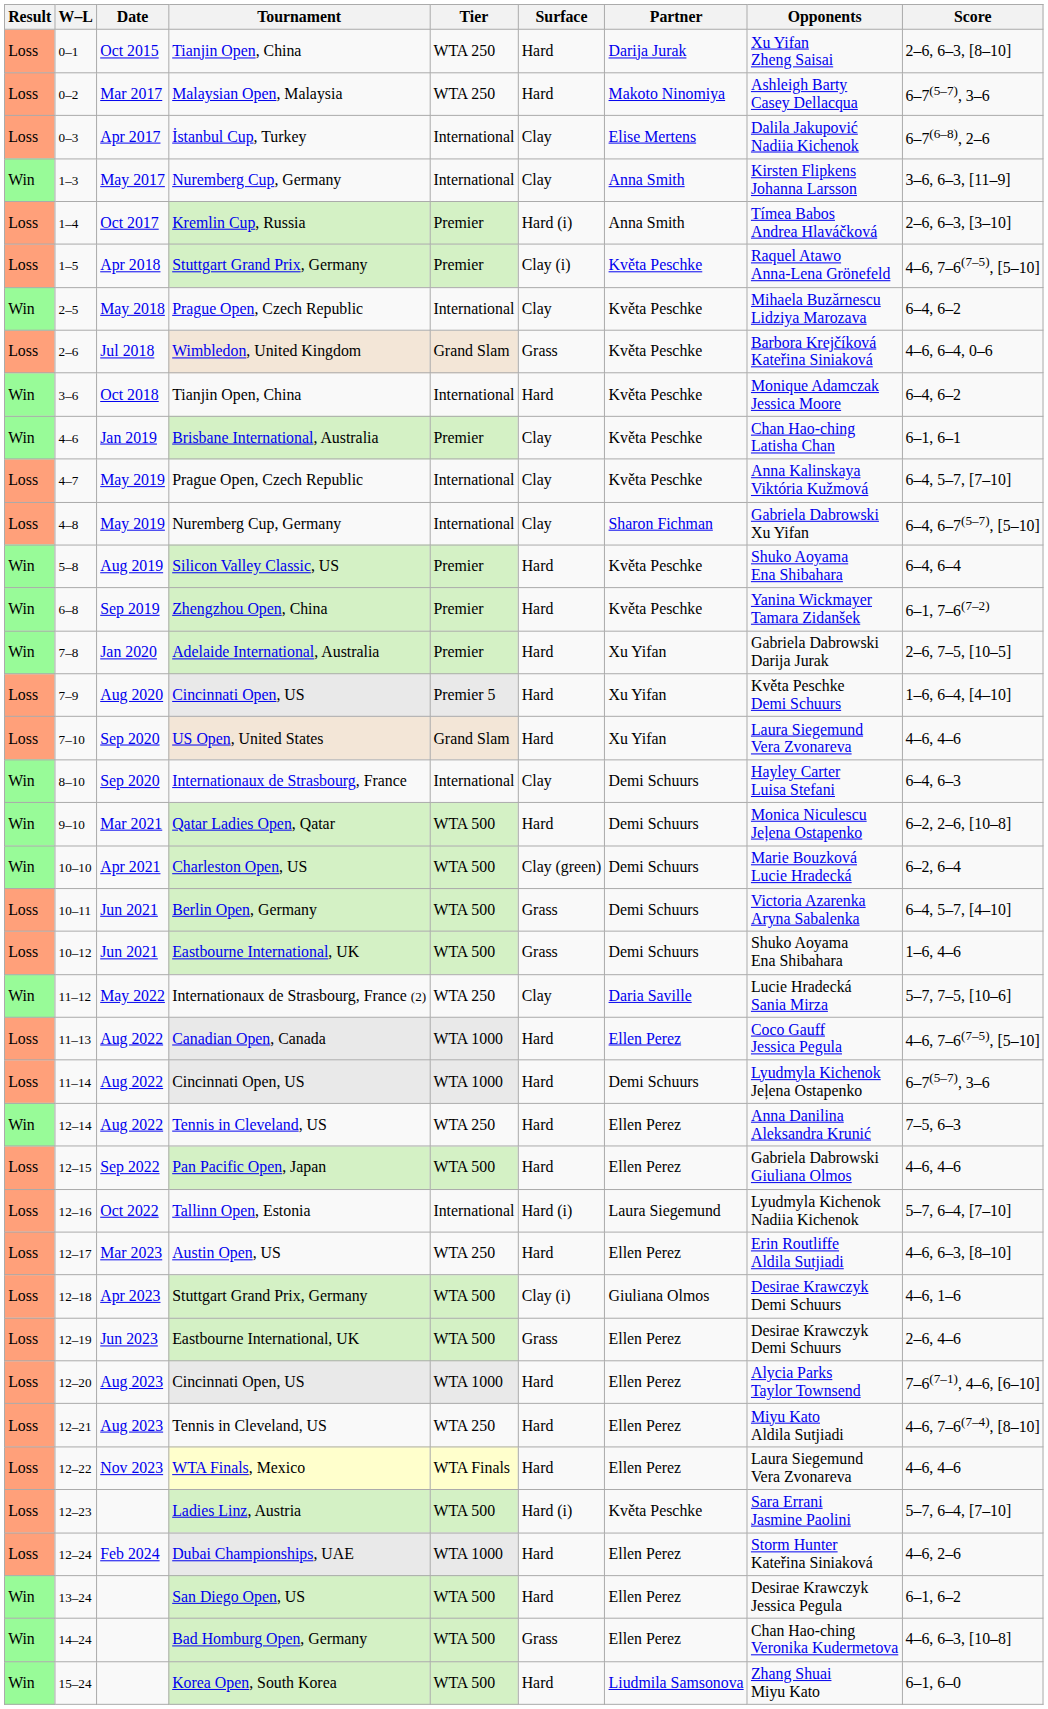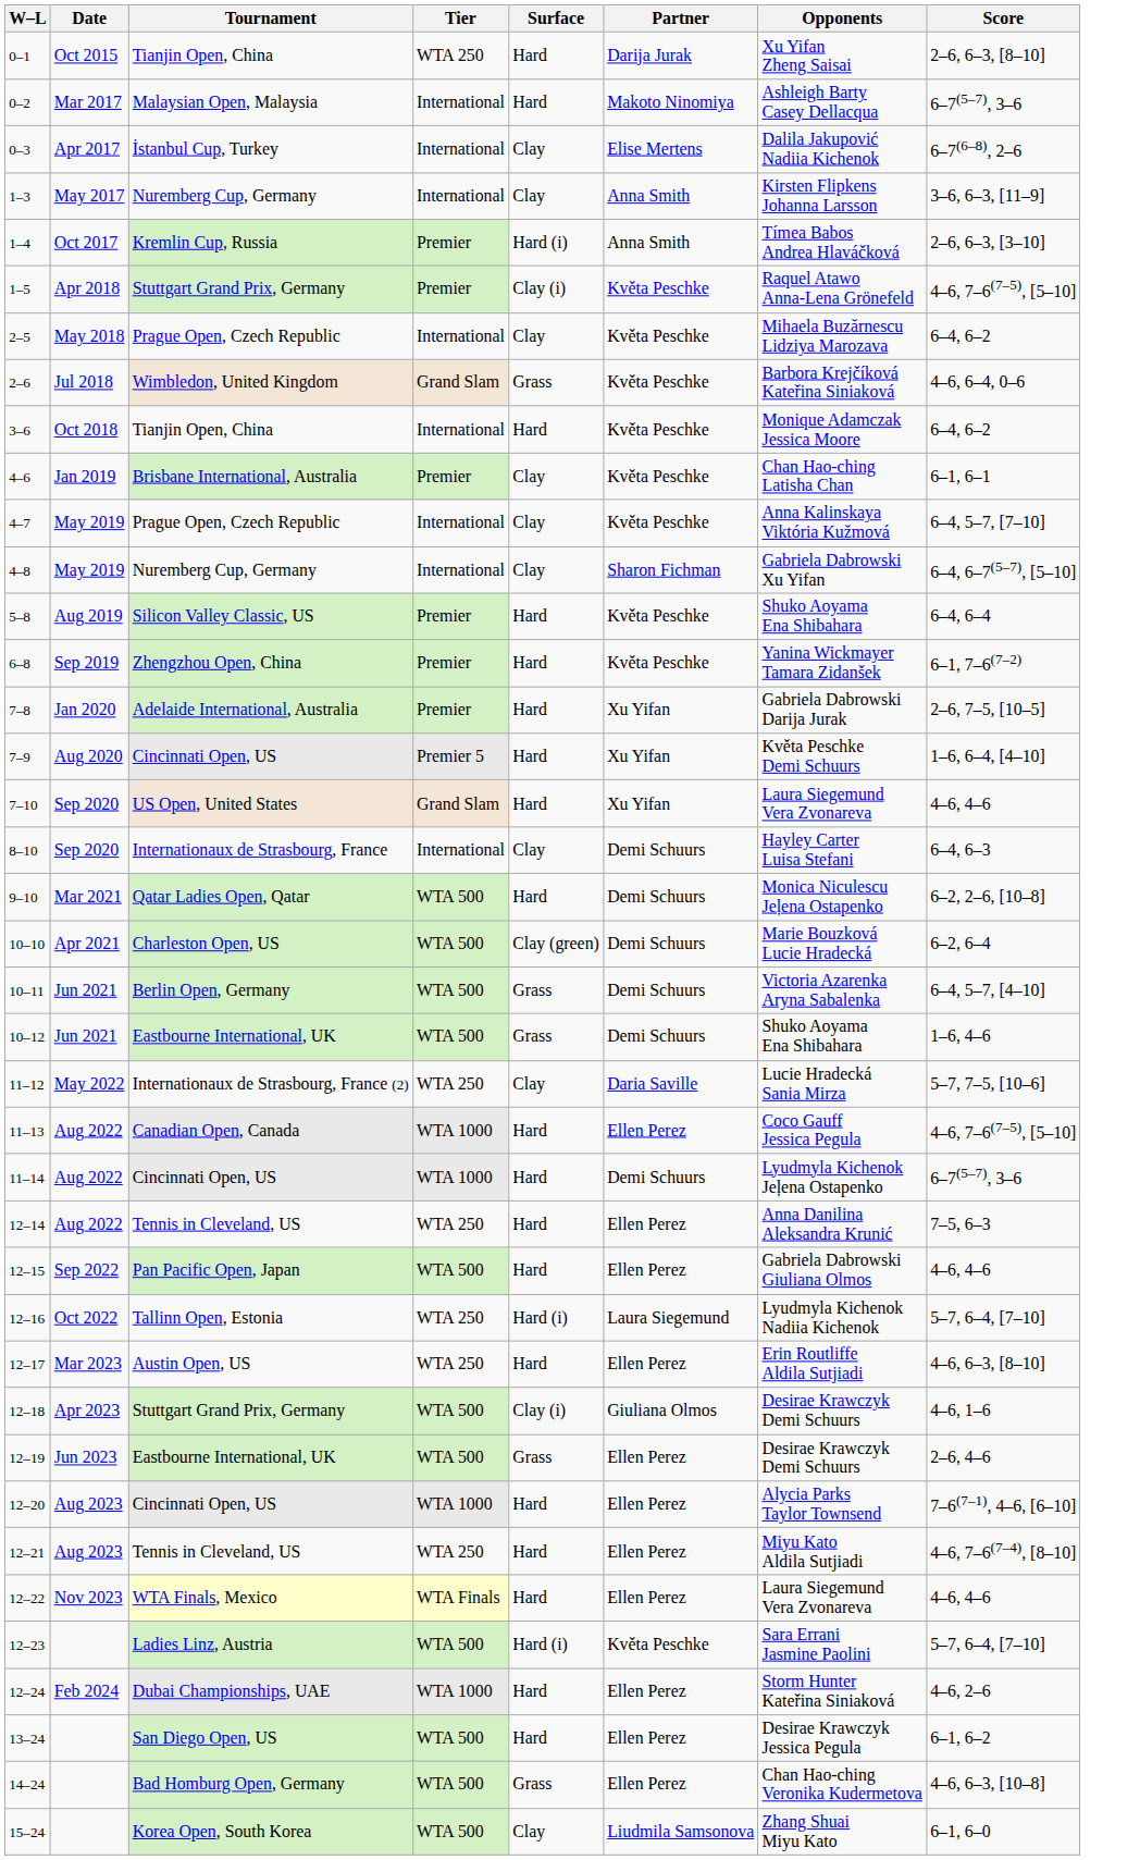 <table class="sortable wikitable">
 <tr>
-<th>Result</th>
 <th class="unsortable">W–L</th>
 <th>Date</th>
 <th>Tournament</th>
 <th>Tier</th>
 <th>Surface</th>
 <th>Partner</th>
 <th>Opponents</th>
 <th class="unsortable">Score</th>
 </tr>
 <tr>
-<td style="background:#ffa07a;">Loss</td>
 <td><small>0–1</small></td>
 <td><a href='#'>Oct 2015</a></td>
 <td><a href='#'>Tianjin Open</a>, China</td>
 <td>WTA 250</td>
 <td>Hard</td>
 <td> <a href='#'>Darija Jurak</a></td>
 <td> <a href='#'>Xu Yifan</a> <br>  <a href='#'>Zheng Saisai</a></td>
 <td>2–6, 6–3, [8–10]</td>
 </tr>
 <tr>
-<td style="background:#ffa07a;">Loss</td>
 <td><small>0–2</small></td>
 <td><a href='#'>Mar 2017</a></td>
 <td><a href='#'>Malaysian Open</a>, Malaysia</td>
-<td>WTA 250</td>
+<td>International</td>
 <td>Hard</td>
 <td> <a href='#'>Makoto Ninomiya</a></td>
 <td> <a href='#'>Ashleigh Barty</a> <br>  <a href='#'>Casey Dellacqua</a></td>
 <td>6–7<sup>(5–7)</sup>, 3–6</td>
 </tr>
 <tr>
-<td style="background:#ffa07a;">Loss</td>
 <td><small>0–3</small></td>
 <td><a href='#'>Apr 2017</a></td>
 <td><a href='#'>İstanbul Cup</a>, Turkey</td>
 <td>International</td>
 <td>Clay</td>
 <td> <a href='#'>Elise Mertens</a></td>
 <td> <a href='#'>Dalila Jakupović</a> <br>  <a href='#'>Nadiia Kichenok</a></td>
 <td>6–7<sup>(6–8)</sup>, 2–6</td>
 </tr>
 <tr>
-<td style="background:#98fb98;">Win</td>
 <td><small>1–3</small></td>
 <td><a href='#'>May 2017</a></td>
 <td><a href='#'>Nuremberg Cup</a>, Germany</td>
 <td>International</td>
 <td>Clay</td>
 <td> <a href='#'>Anna Smith</a></td>
 <td> <a href='#'>Kirsten Flipkens</a> <br>  <a href='#'>Johanna Larsson</a></td>
 <td>3–6, 6–3, [11–9]</td>
 </tr>
 <tr>
-<td style="background:#ffa07a;">Loss</td>
 <td><small>1–4</small></td>
 <td><a href='#'>Oct 2017</a></td>
 <td style="background:#d4f1c5;"><a href='#'>Kremlin Cup</a>, Russia</td>
 <td style="background:#d4f1c5;">Premier</td>
 <td>Hard (i)</td>
 <td> Anna Smith</td>
 <td> <a href='#'>Tímea Babos</a> <br>  <a href='#'>Andrea Hlaváčková</a></td>
 <td>2–6, 6–3, [3–10]</td>
 </tr>
 <tr>
-<td style="background:#ffa07a;">Loss</td>
 <td><small>1–5</small></td>
 <td><a href='#'>Apr 2018</a></td>
 <td style="background:#d4f1c5;"><a href='#'>Stuttgart Grand Prix</a>, Germany</td>
 <td style="background:#d4f1c5;">Premier</td>
 <td>Clay (i)</td>
 <td> <a href='#'>Květa Peschke</a></td>
 <td> <a href='#'>Raquel Atawo</a> <br>  <a href='#'>Anna-Lena Grönefeld</a></td>
 <td>4–6, 7–6<sup>(7–5)</sup>, [5–10]</td>
 </tr>
 <tr>
-<td style="background:#98fb98;">Win</td>
 <td><small>2–5</small></td>
 <td><a href='#'>May 2018</a></td>
 <td><a href='#'>Prague Open</a>, Czech Republic</td>
 <td>International</td>
 <td>Clay</td>
 <td> Květa Peschke</td>
 <td> <a href='#'>Mihaela Buzărnescu</a> <br>  <a href='#'>Lidziya Marozava</a></td>
 <td>6–4, 6–2</td>
 </tr>
 <tr>
-<td style="background:#ffa07a;">Loss</td>
 <td><small>2–6</small></td>
 <td><a href='#'>Jul 2018</a></td>
 <td style="background:#f3e6d7;"><a href='#'>Wimbledon</a>, United Kingdom</td>
 <td style="background:#f3e6d7;">Grand Slam</td>
 <td>Grass</td>
 <td> Květa Peschke</td>
 <td> <a href='#'>Barbora Krejčíková</a> <br>  <a href='#'>Kateřina Siniaková</a></td>
 <td>4–6, 6–4, 0–6</td>
 </tr>
 <tr>
-<td style="background:#98fb98;">Win</td>
 <td><small>3–6</small></td>
 <td><a href='#'>Oct 2018</a></td>
 <td>Tianjin Open, China</td>
 <td>International</td>
 <td>Hard</td>
 <td> Květa Peschke</td>
 <td> <a href='#'>Monique Adamczak</a> <br>  <a href='#'>Jessica Moore</a></td>
 <td>6–4, 6–2</td>
 </tr>
 <tr>
-<td style="background:#98fb98;">Win</td>
 <td><small>4–6</small></td>
 <td><a href='#'>Jan 2019</a></td>
 <td style="background:#d4f1c5;"><a href='#'>Brisbane International</a>, Australia</td>
 <td style="background:#d4f1c5;">Premier</td>
 <td>Clay</td>
 <td> Květa Peschke</td>
 <td> <a href='#'>Chan Hao-ching</a> <br>  <a href='#'>Latisha Chan</a></td>
 <td>6–1, 6–1</td>
 </tr>
 <tr>
-<td style="background:#ffa07a;">Loss</td>
 <td><small>4–7</small></td>
 <td><a href='#'>May 2019</a></td>
 <td>Prague Open, Czech Republic</td>
 <td>International</td>
 <td>Clay</td>
 <td> Květa Peschke</td>
 <td> <a href='#'>Anna Kalinskaya</a> <br>  <a href='#'>Viktória Kužmová</a></td>
 <td>6–4, 5–7, [7–10]</td>
 </tr>
 <tr>
-<td style="background:#ffa07a;">Loss</td>
 <td><small>4–8</small></td>
 <td><a href='#'>May 2019</a></td>
 <td>Nuremberg Cup, Germany</td>
 <td>International</td>
 <td>Clay</td>
 <td> <a href='#'>Sharon Fichman</a></td>
 <td> <a href='#'>Gabriela Dabrowski</a> <br>  Xu Yifan</td>
 <td>6–4, 6–7<sup>(5–7)</sup>, [5–10]</td>
 </tr>
 <tr>
-<td style="background:#98fb98;">Win</td>
 <td><small>5–8</small></td>
 <td><a href='#'>Aug 2019</a></td>
 <td style="background:#d4f1c5;"><a href='#'>Silicon Valley Classic</a>, US</td>
 <td style="background:#d4f1c5;">Premier</td>
 <td>Hard</td>
 <td> Květa Peschke</td>
 <td> <a href='#'>Shuko Aoyama</a> <br>  <a href='#'>Ena Shibahara</a></td>
 <td>6–4, 6–4</td>
 </tr>
 <tr>
-<td style="background:#98fb98;">Win</td>
 <td><small>6–8</small></td>
 <td><a href='#'>Sep 2019</a></td>
 <td style="background:#d4f1c5;"><a href='#'>Zhengzhou Open</a>, China</td>
 <td style="background:#d4f1c5;">Premier</td>
 <td>Hard</td>
 <td> Květa Peschke</td>
 <td> <a href='#'>Yanina Wickmayer</a> <br>  <a href='#'>Tamara Zidanšek</a></td>
 <td>6–1, 7–6<sup>(7–2)</sup></td>
 </tr>
 <tr>
-<td style="background:#98FB98;">Win</td>
 <td><small>7–8</small></td>
 <td><a href='#'>Jan 2020</a></td>
 <td style="background:#d4f1c5;"><a href='#'>Adelaide International</a>, Australia</td>
 <td style="background:#d4f1c5;">Premier</td>
 <td>Hard</td>
 <td> Xu Yifan</td>
 <td> Gabriela Dabrowski <br>  Darija Jurak</td>
 <td>2–6, 7–5, [10–5]</td>
 </tr>
 <tr>
-<td style="background:#ffa07a;">Loss</td>
 <td><small>7–9</small></td>
 <td><a href='#'>Aug 2020</a></td>
 <td style="background:#e9e9e9;"><a href='#'>Cincinnati Open</a>, US</td>
 <td style="background:#e9e9e9;">Premier 5</td>
 <td>Hard</td>
 <td> Xu Yifan</td>
 <td> Květa Peschke <br>  <a href='#'>Demi Schuurs</a></td>
 <td>1–6, 6–4, [4–10]</td>
 </tr>
 <tr>
-<td style="background:#ffa07a;">Loss</td>
 <td><small>7–10</small></td>
 <td><a href='#'>Sep 2020</a></td>
 <td style="background:#f3e6d7;"><a href='#'>US Open</a>, United States</td>
 <td style="background:#f3e6d7;">Grand Slam</td>
 <td>Hard</td>
 <td> Xu Yifan</td>
 <td> <a href='#'>Laura Siegemund</a> <br>  <a href='#'>Vera Zvonareva</a></td>
 <td>4–6, 4–6</td>
 </tr>
 <tr>
-<td style="background:#98fb98;">Win</td>
 <td><small>8–10</small></td>
 <td><a href='#'>Sep 2020</a></td>
 <td><a href='#'>Internationaux de Strasbourg</a>, France</td>
 <td>International</td>
 <td>Clay</td>
 <td> Demi Schuurs</td>
 <td> <a href='#'>Hayley Carter</a> <br>  <a href='#'>Luisa Stefani</a></td>
 <td>6–4, 6–3</td>
 </tr>
 <tr>
-<td style="background:#98fb98;">Win</td>
 <td><small>9–10</small></td>
 <td><a href='#'>Mar 2021</a></td>
 <td style="background:#d4f1c5;"><a href='#'>Qatar Ladies Open</a>, Qatar</td>
 <td style="background:#d4f1c5;">WTA 500</td>
 <td>Hard</td>
 <td> Demi Schuurs</td>
 <td> <a href='#'>Monica Niculescu</a> <br>  <a href='#'>Jeļena Ostapenko</a></td>
 <td>6–2, 2–6, [10–8]</td>
 </tr>
 <tr>
-<td style="background:#98fb98;">Win</td>
 <td><small>10–10</small></td>
 <td><a href='#'>Apr 2021</a></td>
 <td style="background:#d4f1c5;"><a href='#'>Charleston Open</a>, US</td>
 <td style="background:#d4f1c5;">WTA 500</td>
 <td>Clay (green)</td>
 <td> Demi Schuurs</td>
 <td> <a href='#'>Marie Bouzková</a> <br>  <a href='#'>Lucie Hradecká</a></td>
 <td>6–2, 6–4</td>
 </tr>
 <tr>
-<td style="background:#ffa07a;">Loss</td>
 <td><small>10–11</small></td>
 <td><a href='#'>Jun 2021</a></td>
 <td style="background:#d4f1c5;"><a href='#'>Berlin Open</a>, Germany</td>
 <td style="background:#d4f1c5;">WTA 500</td>
 <td>Grass</td>
 <td> Demi Schuurs</td>
 <td> <a href='#'>Victoria Azarenka</a> <br>  <a href='#'>Aryna Sabalenka</a></td>
 <td>6–4, 5–7, [4–10]</td>
 </tr>
 <tr>
-<td style="background:#ffa07a;">Loss</td>
 <td><small>10–12</small></td>
 <td><a href='#'>Jun 2021</a></td>
 <td style="background:#d4f1c5;"><a href='#'>Eastbourne International</a>, UK</td>
 <td style="background:#d4f1c5;">WTA 500</td>
 <td>Grass</td>
 <td> Demi Schuurs</td>
 <td> Shuko Aoyama <br>  Ena Shibahara</td>
 <td>1–6, 4–6</td>
 </tr>
 <tr>
-<td style="background:#98fb98;">Win</td>
 <td><small>11–12</small></td>
 <td><a href='#'>May 2022</a></td>
 <td>Internationaux de Strasbourg, France <small>(2)</small></td>
 <td>WTA 250</td>
 <td>Clay</td>
 <td> <a href='#'>Daria Saville</a></td>
 <td> Lucie Hradecká <br>  <a href='#'>Sania Mirza</a></td>
 <td>5–7, 7–5, [10–6]</td>
 </tr>
 <tr>
-<td style="background:#ffa07a;">Loss</td>
 <td><small>11–13</small></td>
 <td><a href='#'>Aug 2022</a></td>
 <td style="background:#e9e9e9;"><a href='#'>Canadian Open</a>, Canada</td>
 <td style="background:#e9e9e9;">WTA 1000</td>
 <td>Hard</td>
 <td> <a href='#'>Ellen Perez</a></td>
 <td> <a href='#'>Coco Gauff</a> <br>  <a href='#'>Jessica Pegula</a></td>
 <td>4–6, 7–6<sup>(7–5)</sup>, [5–10]</td>
 </tr>
 <tr>
-<td style="background:#ffa07a;">Loss</td>
 <td><small>11–14</small></td>
 <td><a href='#'>Aug 2022</a></td>
 <td style="background:#e9e9e9;">Cincinnati Open, US</td>
 <td style="background:#e9e9e9;">WTA 1000</td>
 <td>Hard</td>
 <td> Demi Schuurs</td>
 <td> <a href='#'>Lyudmyla Kichenok</a> <br>  Jeļena Ostapenko</td>
 <td>6–7<sup>(5–7)</sup>, 3–6</td>
 </tr>
 <tr>
-<td style="background:#98fb98;">Win</td>
 <td><small>12–14</small></td>
 <td><a href='#'>Aug 2022</a></td>
 <td><a href='#'>Tennis in Cleveland</a>, US</td>
 <td>WTA 250</td>
 <td>Hard</td>
 <td> Ellen Perez</td>
 <td> <a href='#'>Anna Danilina</a> <br>  <a href='#'>Aleksandra Krunić</a></td>
 <td>7–5, 6–3</td>
 </tr>
 <tr>
-<td style="background:#ffa07a;">Loss</td>
 <td><small>12–15</small></td>
 <td><a href='#'>Sep 2022</a></td>
 <td style="background:#d4f1c5;"><a href='#'>Pan Pacific Open</a>, Japan</td>
 <td style="background:#d4f1c5;">WTA 500</td>
 <td>Hard</td>
 <td> Ellen Perez</td>
 <td> Gabriela Dabrowski <br>  <a href='#'>Giuliana Olmos</a></td>
 <td>4–6, 4–6</td>
 </tr>
 <tr>
-<td style="background:#ffa07a;">Loss</td>
 <td><small>12–16</small></td>
 <td><a href='#'>Oct 2022</a></td>
 <td><a href='#'>Tallinn Open</a>, Estonia</td>
-<td>International</td>
+<td>WTA 250</td>
 <td>Hard (i)</td>
 <td> Laura Siegemund</td>
 <td> Lyudmyla Kichenok <br>  Nadiia Kichenok</td>
 <td>5–7, 6–4, [7–10]</td>
 </tr>
 <tr>
-<td style="background:#ffa07a;">Loss</td>
 <td><small>12–17</small></td>
 <td><a href='#'>Mar 2023</a></td>
 <td><a href='#'>Austin Open</a>, US</td>
 <td>WTA 250</td>
 <td>Hard</td>
 <td> Ellen Perez</td>
 <td> <a href='#'>Erin Routliffe</a> <br>  <a href='#'>Aldila Sutjiadi</a></td>
 <td>4–6, 6–3, [8–10]</td>
 </tr>
 <tr>
-<td style="background:#ffa07a;">Loss</td>
 <td><small>12–18</small></td>
 <td><a href='#'>Apr 2023</a></td>
 <td style="background:#d4f1c5;">Stuttgart Grand Prix, Germany</td>
 <td style="background:#d4f1c5;">WTA 500</td>
 <td>Clay (i)</td>
 <td> Giuliana Olmos</td>
 <td> <a href='#'>Desirae Krawczyk</a> <br>  Demi Schuurs</td>
 <td>4–6, 1–6</td>
 </tr>
 <tr>
-<td style="background:#ffa07a;">Loss</td>
 <td><small>12–19</small></td>
 <td><a href='#'>Jun 2023</a></td>
 <td style="background:#d4f1c5;">Eastbourne International, UK</td>
 <td style="background:#d4f1c5;">WTA 500</td>
 <td>Grass</td>
 <td> Ellen Perez</td>
 <td> Desirae Krawczyk <br>  Demi Schuurs</td>
 <td>2–6, 4–6</td>
 </tr>
 <tr>
-<td style="background:#ffa07a;">Loss</td>
 <td><small>12–20</small></td>
 <td><a href='#'>Aug 2023</a></td>
 <td style="background:#e9e9e9;">Cincinnati Open, US</td>
 <td style="background:#e9e9e9;">WTA 1000</td>
 <td>Hard</td>
 <td> Ellen Perez</td>
 <td> <a href='#'>Alycia Parks</a> <br>  <a href='#'>Taylor Townsend</a></td>
 <td>7–6<sup>(7–1)</sup>, 4–6, [6–10]</td>
 </tr>
 <tr>
-<td style="background:#ffa07a;">Loss</td>
 <td><small>12–21</small></td>
 <td><a href='#'>Aug 2023</a></td>
 <td>Tennis in Cleveland, US</td>
 <td>WTA 250</td>
 <td>Hard</td>
 <td> Ellen Perez</td>
 <td> <a href='#'>Miyu Kato</a> <br>  Aldila Sutjiadi</td>
 <td>4–6, 7–6<sup>(7–4)</sup>, [8–10]</td>
 </tr>
 <tr>
-<td style="background:#ffa07a;">Loss</td>
 <td><small>12–22</small></td>
 <td><a href='#'>Nov 2023</a></td>
 <td bgcolor=ffffcc><a href='#'>WTA Finals</a>, Mexico</td>
 <td bgcolor=ffffcc>WTA Finals</td>
 <td>Hard</td>
 <td> Ellen Perez</td>
 <td> Laura Siegemund <br>  Vera Zvonareva</td>
 <td>4–6, 4–6</td>
 </tr>
 <tr>
-<td style="background:#ffa07a;">Loss</td>
 <td><small>12–23</small></td>
 <td><a href='#'></a></td>
 <td bgcolor=#d4f1c5><a href='#'>Ladies Linz</a>, Austria</td>
 <td bgcolor=#d4f1c5>WTA 500</td>
 <td>Hard (i)</td>
 <td> Květa Peschke</td>
 <td> <a href='#'>Sara Errani</a> <br>  <a href='#'>Jasmine Paolini</a></td>
 <td>5–7, 6–4, [7–10]</td>
 </tr>
 <tr>
-<td style="background:#ffa07a;">Loss</td>
 <td><small>12–24</small></td>
 <td><a href='#'>Feb 2024</a></td>
 <td style="background:#e9e9e9;"><a href='#'>Dubai Championships</a>, UAE</td>
 <td style="background:#e9e9e9;">WTA 1000</td>
 <td>Hard</td>
 <td> Ellen Perez</td>
 <td> <a href='#'>Storm Hunter</a> <br>  Kateřina Siniaková</td>
 <td>4–6, 2–6</td>
 </tr>
 <tr>
-<td style="background:#98fb98;">Win</td>
 <td><small>13–24</small></td>
 <td><a href='#'></a></td>
 <td bgcolor=#d4f1c5><a href='#'>San Diego Open</a>, US</td>
 <td bgcolor=#d4f1c5>WTA 500</td>
 <td>Hard</td>
 <td> Ellen Perez</td>
 <td> Desirae Krawczyk <br>  Jessica Pegula</td>
 <td>6–1, 6–2</td>
 </tr>
 <tr>
-<td style="background:#98fb98;">Win</td>
 <td><small>14–24</small></td>
 <td><a href='#'></a></td>
 <td bgcolor="#d4f1c5"><a href='#'>Bad Homburg Open</a>, Germany</td>
 <td bgcolor="#d4f1c5">WTA 500</td>
 <td>Grass</td>
 <td> Ellen Perez</td>
 <td> Chan Hao-ching <br>  <a href='#'>Veronika Kudermetova</a></td>
 <td>4–6, 6–3, [10–8]</td>
 </tr>
 <tr>
-<td style="background:#98fb98;">Win</td>
 <td><small>15–24</small></td>
 <td><a href='#'></a></td>
 <td bgcolor=d4f1c5><a href='#'>Korea Open</a>, South Korea</td>
 <td bgcolor=d4f1c5>WTA 500</td>
-<td>Hard</td>
+<td>Clay</td>
 <td> <a href='#'>Liudmila Samsonova</a></td>
 <td> <a href='#'>Zhang Shuai</a> <br>  Miyu Kato</td>
 <td>6–1, 6–0</td>
 </tr>
 </table>
